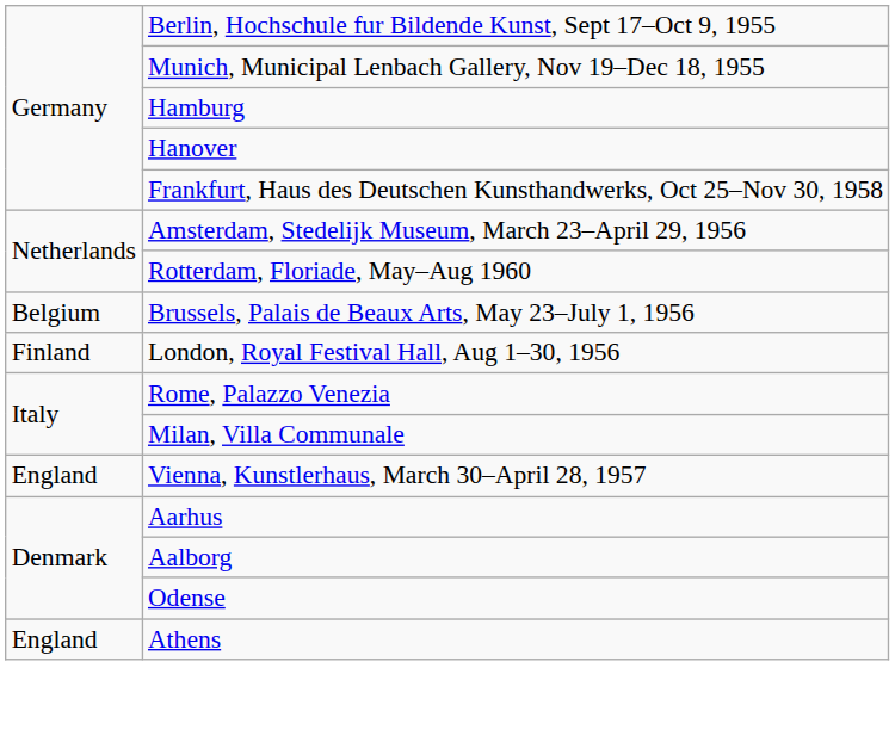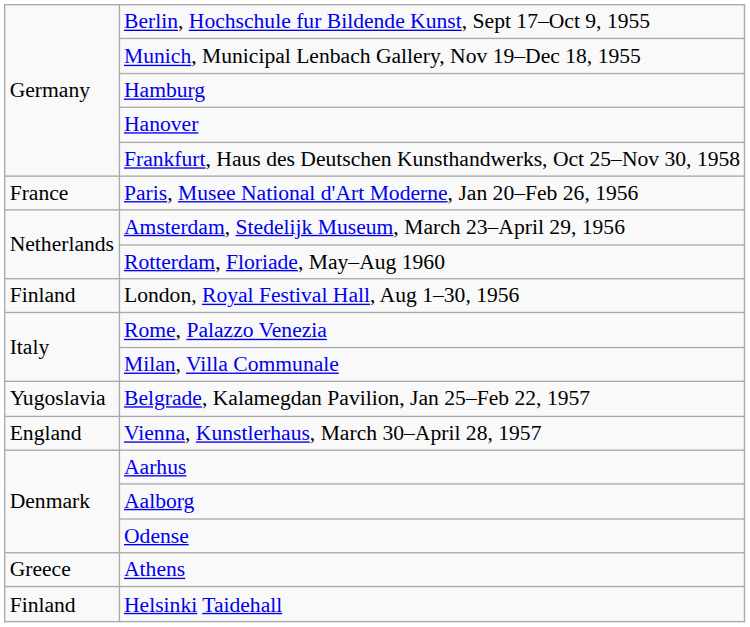 <table class="wikitable mw-collapsible">
 <tr>
 <td rowspan="5">Germany</td>
 <td><a href='#'>Berlin</a>, <a href='#'>Hochschule fur Bildende Kunst</a>, Sept 17–Oct 9, 1955</td>
 </tr>
 <tr>
 <td><a href='#'>Munich</a>, Municipal Lenbach Gallery, Nov 19–Dec 18, 1955</td>
 </tr>
 <tr>
 <td><a href='#'>Hamburg</a></td>
 </tr>
 <tr>
 <td><a href='#'>Hanover</a></td>
 </tr>
 <tr>
 <td><a href='#'>Frankfurt</a>, Haus des Deutschen Kunsthandwerks, Oct 25–Nov 30, 1958</td>
 </tr>
 <tr>
+<td>France</td>
+<td><a href='#'>Paris</a>, <a href='#'>Musee National d'Art Moderne</a>, Jan 20–Feb 26, 1956</td>
+</tr>
+<tr>
 <td rowspan="2">Netherlands</td>
 <td><a href='#'>Amsterdam</a>, <a href='#'>Stedelijk Museum</a>, March 23–April 29, 1956</td>
 </tr>
 <tr>
 <td><a href='#'>Rotterdam</a>, <a href='#'>Floriade</a>, May–Aug 1960</td>
-</tr>
-<tr>
-<td>Belgium</td>
-<td><a href='#'>Brussels</a>, <a href='#'>Palais de Beaux Arts</a>, May 23–July 1, 1956</td>
 </tr>
 <tr>
 <td>Finland</td>
 <td>London, <a href='#'>Royal Festival Hall</a>, Aug 1–30, 1956</td>
 </tr>
 <tr>
 <td rowspan="2">Italy</td>
 <td><a href='#'>Rome</a>, <a href='#'>Palazzo Venezia</a></td>
 </tr>
 <tr>
 <td><a href='#'>Milan</a>, <a href='#'>Villa Communale</a></td>
+</tr>
+<tr>
+<td>Yugoslavia</td>
+<td><a href='#'>Belgrade</a>, Kalamegdan Pavilion, Jan 25–Feb 22, 1957</td>
 </tr>
 <tr>
 <td>England</td>
 <td><a href='#'>Vienna</a>, <a href='#'>Kunstlerhaus</a>, March 30–April 28, 1957</td>
 </tr>
 <tr>
 <td rowspan="3">Denmark</td>
 <td><a href='#'>Aarhus</a></td>
 </tr>
 <tr>
 <td><a href='#'>Aalborg</a></td>
 </tr>
 <tr>
 <td><a href='#'>Odense</a></td>
 </tr>
 <tr>
-<td>England</td>
+<td>Greece</td>
 <td><a href='#'>Athens</a></td>
 </tr>
+<tr>
+<td>Finland</td>
+<td><a href='#'>Helsinki</a> <a href='#'>Taidehall</a></td>
+</tr>
 </table>
